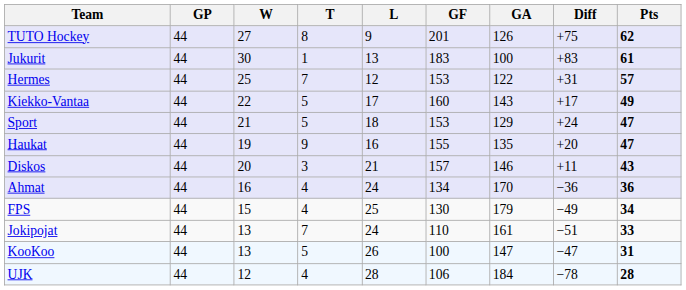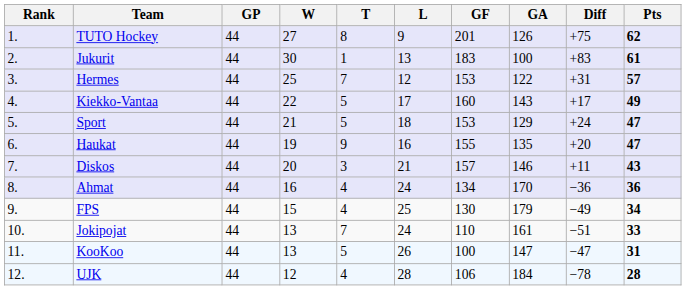 <table class="wikitable">
 <tr>
+<th bgcolor="#DDDDFF" width="6%" align="left">Rank</th>
 <th bgcolor="#DDDDFF" width="13%">Team</th>
 <th bgcolor="#DDDDFF" width="5%">GP</th>
 <th bgcolor="#DDDDFF" width="5%">W</th>
 <th bgcolor="#DDDDFF" width="5%">T</th>
 <th bgcolor="#DDDDFF" width="5%">L</th>
 <th bgcolor="#DDDDFF" width="5%">GF</th>
 <th bgcolor="#DDDDFF" width="5%">GA</th>
 <th bgcolor="#DDDDFF" width="5%">Diff</th>
 <th bgcolor="#DDDDFF" width="5%">Pts</th>
 </tr>
 <tr bgcolor="#e6e6fa">
+<td align="left">1.</td>
 <td><a href='#'>TUTO Hockey</a></td>
 <td>44</td>
 <td>27</td>
 <td>8</td>
 <td>9</td>
 <td>201</td>
 <td>126</td>
 <td>+75</td>
 <td><strong>62</strong></td>
 </tr>
 <tr bgcolor="#e6e6fa">
+<td align="left">2.</td>
 <td><a href='#'>Jukurit</a></td>
 <td>44</td>
 <td>30</td>
 <td>1</td>
 <td>13</td>
 <td>183</td>
 <td>100</td>
 <td>+83</td>
 <td><strong>61</strong></td>
 </tr>
 <tr bgcolor="#e6e6fa">
+<td align="left">3.</td>
 <td><a href='#'>Hermes</a></td>
 <td>44</td>
 <td>25</td>
 <td>7</td>
 <td>12</td>
 <td>153</td>
 <td>122</td>
 <td>+31</td>
 <td><strong>57</strong></td>
 </tr>
 <tr bgcolor="#e6e6fa">
+<td align="left">4.</td>
 <td><a href='#'>Kiekko-Vantaa</a></td>
 <td>44</td>
 <td>22</td>
 <td>5</td>
 <td>17</td>
 <td>160</td>
 <td>143</td>
 <td>+17</td>
 <td><strong>49</strong></td>
 </tr>
 <tr bgcolor="#e6e6fa">
+<td align="left">5.</td>
 <td><a href='#'>Sport</a></td>
 <td>44</td>
 <td>21</td>
 <td>5</td>
 <td>18</td>
 <td>153</td>
 <td>129</td>
 <td>+24</td>
 <td><strong>47</strong></td>
 </tr>
 <tr bgcolor="#e6e6fa">
+<td align="left">6.</td>
 <td><a href='#'>Haukat</a></td>
 <td>44</td>
 <td>19</td>
 <td>9</td>
 <td>16</td>
 <td>155</td>
 <td>135</td>
 <td>+20</td>
 <td><strong>47</strong></td>
 </tr>
 <tr bgcolor="#e6e6fa">
+<td align="left">7.</td>
 <td><a href='#'>Diskos</a></td>
 <td>44</td>
 <td>20</td>
 <td>3</td>
 <td>21</td>
 <td>157</td>
 <td>146</td>
 <td>+11</td>
 <td><strong>43</strong></td>
 </tr>
 <tr bgcolor="#e6e6fa">
+<td align="left">8.</td>
 <td><a href='#'>Ahmat</a></td>
 <td>44</td>
 <td>16</td>
 <td>4</td>
 <td>24</td>
 <td>134</td>
 <td>170</td>
 <td>−36</td>
 <td><strong>36</strong></td>
 </tr>
 <tr>
+<td align="left">9.</td>
 <td><a href='#'>FPS</a></td>
 <td>44</td>
 <td>15</td>
 <td>4</td>
 <td>25</td>
 <td>130</td>
 <td>179</td>
 <td>−49</td>
 <td><strong>34</strong></td>
 </tr>
 <tr>
+<td align="left">10.</td>
 <td><a href='#'>Jokipojat</a></td>
 <td>44</td>
 <td>13</td>
 <td>7</td>
 <td>24</td>
 <td>110</td>
 <td>161</td>
 <td>−51</td>
 <td><strong>33</strong></td>
 </tr>
 <tr bgcolor="#f0f8ff">
+<td align="left">11.</td>
 <td><a href='#'>KooKoo</a></td>
 <td>44</td>
 <td>13</td>
 <td>5</td>
 <td>26</td>
 <td>100</td>
 <td>147</td>
 <td>−47</td>
 <td><strong>31</strong></td>
 </tr>
 <tr bgcolor="#f0f8ff">
+<td align="left">12.</td>
 <td><a href='#'>UJK</a></td>
 <td>44</td>
 <td>12</td>
 <td>4</td>
 <td>28</td>
 <td>106</td>
 <td>184</td>
 <td>−78</td>
 <td><strong>28</strong></td>
 </tr>
 </table>
